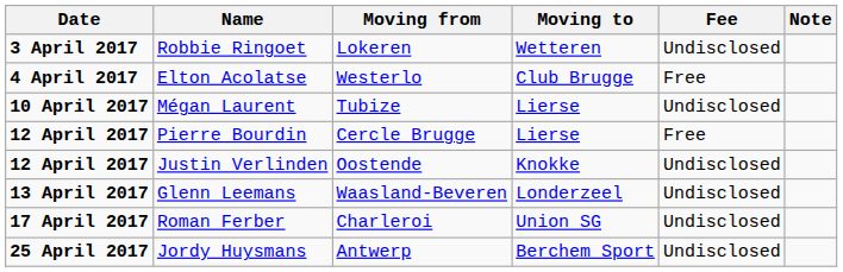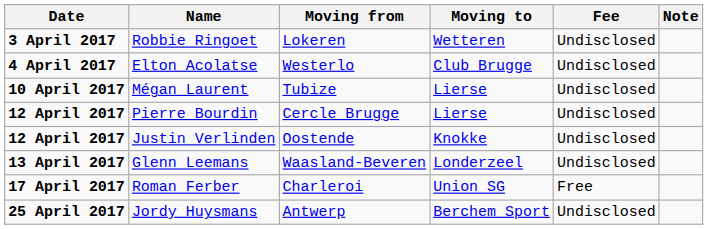 <table class="wikitable sortable">
 <tr>
 <th>Date</th>
 <th>Name</th>
 <th>Moving from</th>
 <th>Moving to</th>
 <th>Fee</th>
 <th>Note</th>
 </tr>
 <tr>
 <td><strong>3 April 2017</strong></td>
 <td> <a href='#'>Robbie Ringoet</a></td>
 <td> <a href='#'>Lokeren</a></td>
 <td> <a href='#'>Wetteren</a></td>
 <td>Undisclosed </td>
 <td></td>
 </tr>
 <tr>
 <td><strong>4 April 2017</strong></td>
 <td> <a href='#'>Elton Acolatse</a></td>
 <td> <a href='#'>Westerlo</a></td>
 <td> <a href='#'>Club Brugge</a></td>
-<td>Free </td>
+<td>Undisclosed </td>
 <td></td>
 </tr>
 <tr>
 <td><strong>10 April 2017</strong></td>
 <td> <a href='#'>Mégan Laurent</a></td>
 <td> <a href='#'>Tubize</a></td>
 <td> <a href='#'>Lierse</a></td>
 <td>Undisclosed </td>
 <td></td>
 </tr>
 <tr>
 <td><strong>12 April 2017</strong></td>
 <td> <a href='#'>Pierre Bourdin</a></td>
 <td> <a href='#'>Cercle Brugge</a></td>
 <td> <a href='#'>Lierse</a></td>
-<td>Free </td>
+<td>Undisclosed </td>
 <td></td>
 </tr>
 <tr>
 <td><strong>12 April 2017</strong></td>
 <td> <a href='#'>Justin Verlinden</a></td>
 <td> <a href='#'>Oostende</a></td>
 <td> <a href='#'>Knokke</a></td>
 <td>Undisclosed </td>
 <td></td>
 </tr>
 <tr>
 <td><strong>13 April 2017</strong></td>
 <td> <a href='#'>Glenn Leemans</a></td>
 <td> <a href='#'>Waasland-Beveren</a></td>
 <td> <a href='#'>Londerzeel</a></td>
 <td>Undisclosed </td>
 <td align=center></td>
 </tr>
 <tr>
 <td><strong>17 April 2017</strong></td>
 <td> <a href='#'>Roman Ferber</a></td>
 <td> <a href='#'>Charleroi</a></td>
 <td> <a href='#'>Union SG</a></td>
-<td>Undisclosed </td>
+<td>Free </td>
 <td align=center></td>
 </tr>
 <tr>
 <td><strong>25 April 2017</strong></td>
 <td> <a href='#'>Jordy Huysmans</a></td>
 <td> <a href='#'>Antwerp</a></td>
 <td> <a href='#'>Berchem Sport</a></td>
 <td>Undisclosed </td>
 <td></td>
 </tr>
 </table>
